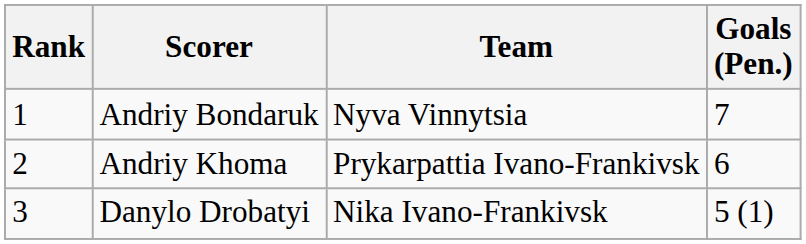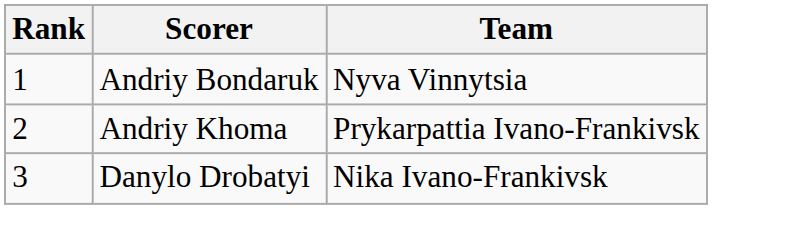 <table class="wikitable">
 <tr>
 <th>Rank</th>
 <th>Scorer</th>
 <th>Team</th>
-<th>Goals<br>(Pen.)</th>
 </tr>
 <tr>
 <td>1</td>
 <td>Andriy Bondaruk</td>
 <td>Nyva Vinnytsia</td>
-<td>7</td>
 </tr>
 <tr>
 <td>2</td>
 <td>Andriy Khoma</td>
 <td>Prykarpattia Ivano-Frankivsk</td>
-<td>6</td>
 </tr>
 <tr>
 <td>3</td>
 <td>Danylo Drobatyi</td>
 <td>Nika Ivano-Frankivsk</td>
-<td>5 (1)</td>
 </tr>
 </table>
